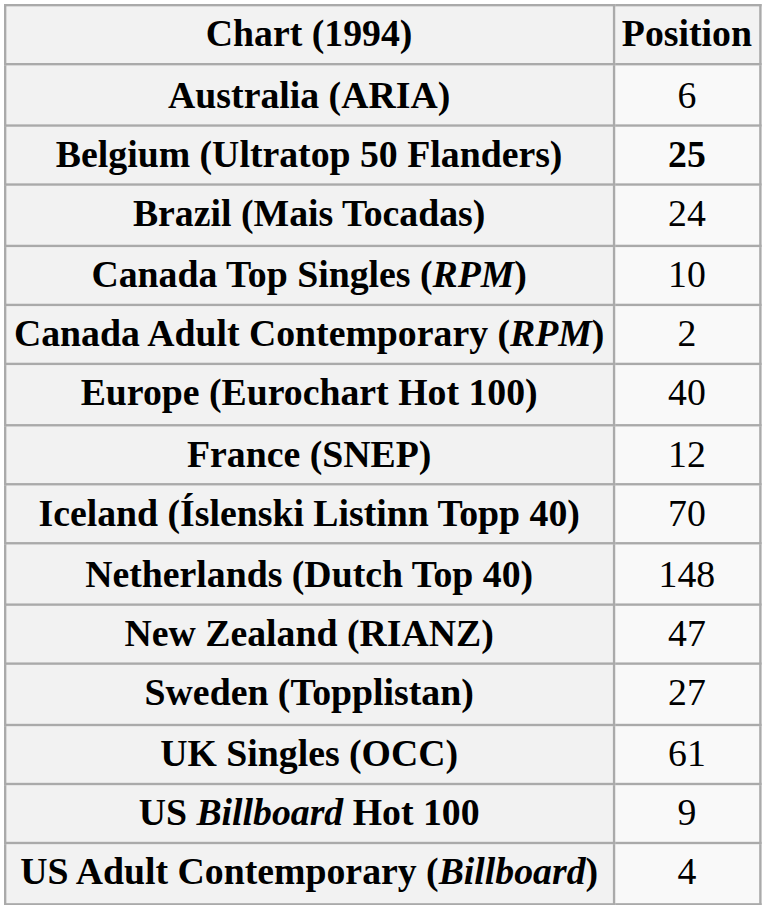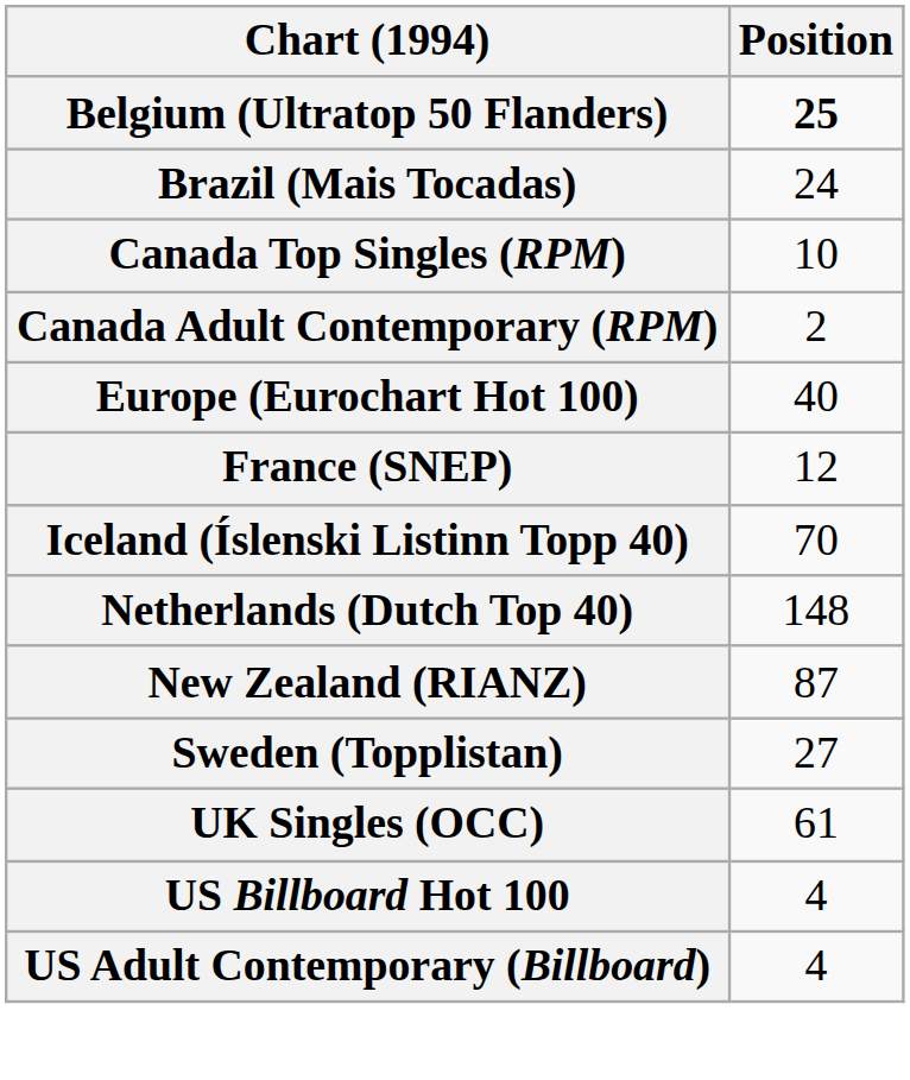 <table class="wikitable sortable plainrowheaders" style="text-align:center">
 <tr>
 <th scope="col">Chart (1994)</th>
 <th scope="col">Position</th>
-</tr>
-<tr>
-<th scope="row">Australia (ARIA)</th>
-<td>6</td>
 </tr>
 <tr>
 <th scope="row">Belgium (Ultratop 50 Flanders)</th>
 <td><strong>25</strong></td>
 </tr>
 <tr>
 <th scope="row">Brazil (Mais Tocadas)</th>
 <td>24</td>
 </tr>
 <tr>
 <th scope="row">Canada Top Singles (<em>RPM</em>)</th>
 <td>10</td>
 </tr>
 <tr>
 <th scope="row">Canada Adult Contemporary (<em>RPM</em>)</th>
 <td>2</td>
 </tr>
 <tr>
 <th scope="row">Europe (Eurochart Hot 100)</th>
 <td>40</td>
 </tr>
 <tr>
 <th scope="row">France (SNEP)</th>
 <td>12</td>
 </tr>
 <tr>
 <th scope="row">Iceland (Íslenski Listinn Topp 40)</th>
 <td>70</td>
 </tr>
 <tr>
 <th scope="row">Netherlands (Dutch Top 40)</th>
 <td>148</td>
 </tr>
 <tr>
 <th scope="row">New Zealand (RIANZ)</th>
-<td>47</td>
+<td>87</td>
 </tr>
 <tr>
 <th scope="row">Sweden (Topplistan)</th>
 <td>27</td>
 </tr>
 <tr>
 <th scope="row">UK Singles (OCC)</th>
 <td>61</td>
 </tr>
 <tr>
 <th scope="row">US <em>Billboard</em> Hot 100</th>
-<td>9</td>
+<td>4</td>
 </tr>
 <tr>
 <th scope="row">US Adult Contemporary (<em>Billboard</em>)</th>
 <td>4</td>
 </tr>
 </table>
